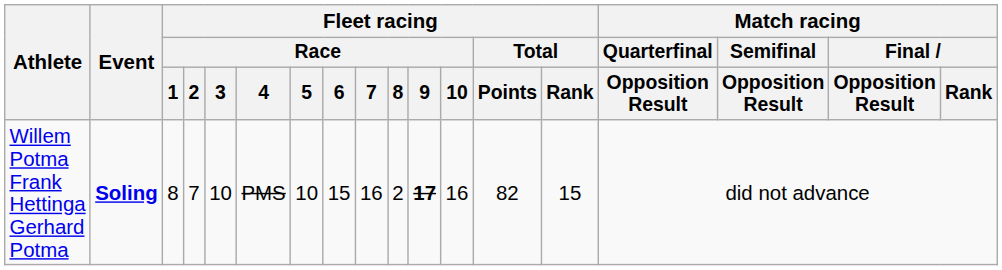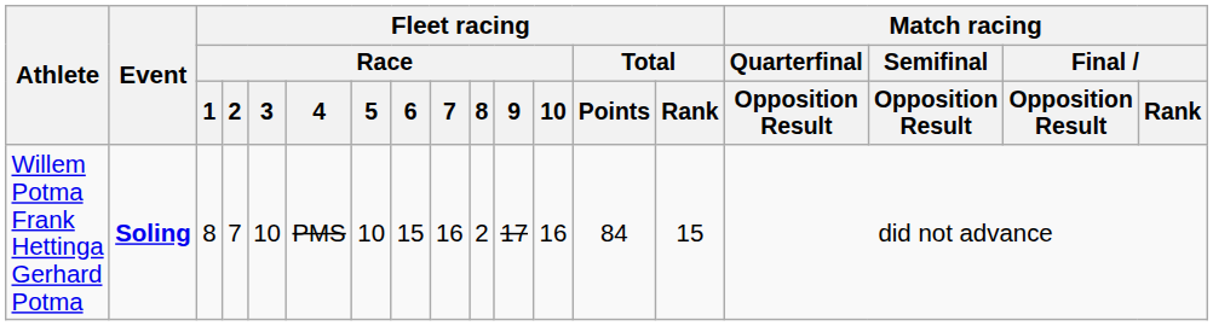 <table class=wikitable style=font-size:90%;text-align:center>
 <tr>
 <th rowspan=3>Athlete</th>
 <th rowspan=3>Event</th>
 <th colspan=12>Fleet racing</th>
 <th colspan=4>Match racing</th>
 </tr>
 <tr style=font-size:95%>
 <th colspan=10>Race</th>
 <th colspan=2>Total</th>
 <th>Quarterfinal</th>
 <th>Semifinal</th>
 <th colspan=2>Final / </th>
 </tr>
 <tr style=font-size:95%>
 <th>1</th>
 <th>2</th>
 <th>3</th>
 <th>4</th>
 <th>5</th>
 <th>6</th>
 <th>7</th>
 <th>8</th>
 <th>9</th>
 <th>10</th>
 <th>Points</th>
 <th>Rank</th>
 <th>Opposition<br>Result</th>
 <th>Opposition<br>Result</th>
 <th>Opposition<br>Result</th>
 <th>Rank</th>
 </tr>
 <tr>
 <td align=left><a href='#'>Willem Potma</a><br><a href='#'>Frank Hettinga</a><br><a href='#'>Gerhard Potma</a></td>
 <td align=left><strong><a href='#'>Soling</a></strong></td>
 <td>8</td>
 <td>7</td>
 <td>10</td>
 <td><s>PMS</s></td>
 <td>10</td>
 <td>15</td>
 <td>16</td>
 <td>2</td>
-<td><strong><s>17</s></strong></td>
+<td><s>17</s></td>
 <td>16</td>
-<td>82</td>
+<td>84</td>
 <td>15</td>
 <td colspan=4>did not advance</td>
 </tr>
 </table>
